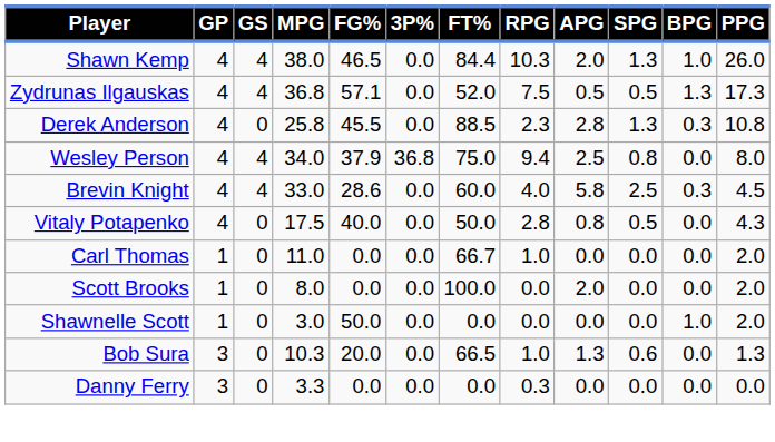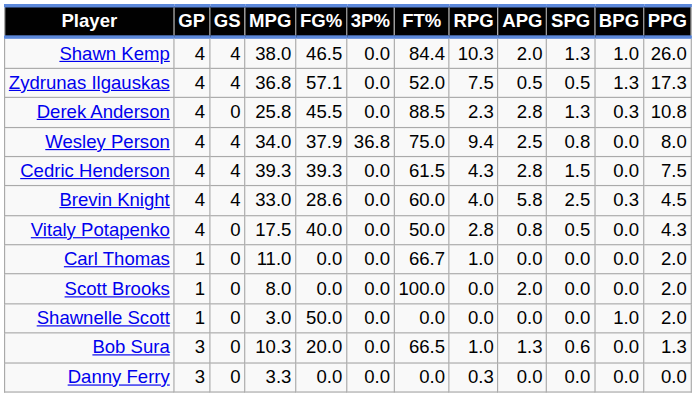 <table class="wikitable sortable" style="text-align:right;">
 <tr>
 <th style="background:#010101; color:#FFFFFF; border-top:#5C88DA 3px solid; border-bottom:#5C88DA 3px solid;">Player</th>
 <th style="background:#010101; color:#FFFFFF; border-top:#5C88DA 3px solid; border-bottom:#5C88DA 3px solid;">GP</th>
 <th style="background:#010101; color:#FFFFFF; border-top:#5C88DA 3px solid; border-bottom:#5C88DA 3px solid;">GS</th>
 <th style="background:#010101; color:#FFFFFF; border-top:#5C88DA 3px solid; border-bottom:#5C88DA 3px solid;">MPG</th>
 <th style="background:#010101; color:#FFFFFF; border-top:#5C88DA 3px solid; border-bottom:#5C88DA 3px solid;">FG%</th>
 <th style="background:#010101; color:#FFFFFF; border-top:#5C88DA 3px solid; border-bottom:#5C88DA 3px solid;">3P%</th>
 <th style="background:#010101; color:#FFFFFF; border-top:#5C88DA 3px solid; border-bottom:#5C88DA 3px solid;">FT%</th>
 <th style="background:#010101; color:#FFFFFF; border-top:#5C88DA 3px solid; border-bottom:#5C88DA 3px solid;">RPG</th>
 <th style="background:#010101; color:#FFFFFF; border-top:#5C88DA 3px solid; border-bottom:#5C88DA 3px solid;">APG</th>
 <th style="background:#010101; color:#FFFFFF; border-top:#5C88DA 3px solid; border-bottom:#5C88DA 3px solid;">SPG</th>
 <th style="background:#010101; color:#FFFFFF; border-top:#5C88DA 3px solid; border-bottom:#5C88DA 3px solid;">BPG</th>
 <th style="background:#010101; color:#FFFFFF; border-top:#5C88DA 3px solid; border-bottom:#5C88DA 3px solid;">PPG</th>
 </tr>
 <tr>
 <td><a href='#'>Shawn Kemp</a></td>
 <td>4</td>
 <td>4</td>
 <td>38.0</td>
 <td>46.5</td>
 <td>0.0</td>
 <td>84.4</td>
 <td>10.3</td>
 <td>2.0</td>
 <td>1.3</td>
 <td>1.0</td>
 <td>26.0</td>
 </tr>
 <tr>
 <td><a href='#'>Zydrunas Ilgauskas</a></td>
 <td>4</td>
 <td>4</td>
 <td>36.8</td>
 <td>57.1</td>
 <td>0.0</td>
 <td>52.0</td>
 <td>7.5</td>
 <td>0.5</td>
 <td>0.5</td>
 <td>1.3</td>
 <td>17.3</td>
 </tr>
 <tr>
 <td><a href='#'>Derek Anderson</a></td>
 <td>4</td>
 <td>0</td>
 <td>25.8</td>
 <td>45.5</td>
 <td>0.0</td>
 <td>88.5</td>
 <td>2.3</td>
 <td>2.8</td>
 <td>1.3</td>
 <td>0.3</td>
 <td>10.8</td>
 </tr>
 <tr>
 <td><a href='#'>Wesley Person</a></td>
 <td>4</td>
 <td>4</td>
 <td>34.0</td>
 <td>37.9</td>
 <td>36.8</td>
 <td>75.0</td>
 <td>9.4</td>
 <td>2.5</td>
 <td>0.8</td>
 <td>0.0</td>
 <td>8.0</td>
+</tr>
+<tr>
+<td><a href='#'>Cedric Henderson</a></td>
+<td>4</td>
+<td>4</td>
+<td>39.3</td>
+<td>39.3</td>
+<td>0.0</td>
+<td>61.5</td>
+<td>4.3</td>
+<td>2.8</td>
+<td>1.5</td>
+<td>0.0</td>
+<td>7.5</td>
 </tr>
 <tr>
 <td><a href='#'>Brevin Knight</a></td>
 <td>4</td>
 <td>4</td>
 <td>33.0</td>
 <td>28.6</td>
 <td>0.0</td>
 <td>60.0</td>
 <td>4.0</td>
 <td>5.8</td>
 <td>2.5</td>
 <td>0.3</td>
 <td>4.5</td>
 </tr>
 <tr>
 <td><a href='#'>Vitaly Potapenko</a></td>
 <td>4</td>
 <td>0</td>
 <td>17.5</td>
 <td>40.0</td>
 <td>0.0</td>
 <td>50.0</td>
 <td>2.8</td>
 <td>0.8</td>
 <td>0.5</td>
 <td>0.0</td>
 <td>4.3</td>
 </tr>
 <tr>
 <td><a href='#'>Carl Thomas</a></td>
 <td>1</td>
 <td>0</td>
 <td>11.0</td>
 <td>0.0</td>
 <td>0.0</td>
 <td>66.7</td>
 <td>1.0</td>
 <td>0.0</td>
 <td>0.0</td>
 <td>0.0</td>
 <td>2.0</td>
 </tr>
 <tr>
 <td><a href='#'>Scott Brooks</a></td>
 <td>1</td>
 <td>0</td>
 <td>8.0</td>
 <td>0.0</td>
 <td>0.0</td>
 <td>100.0</td>
 <td>0.0</td>
 <td>2.0</td>
 <td>0.0</td>
 <td>0.0</td>
 <td>2.0</td>
 </tr>
 <tr>
 <td><a href='#'>Shawnelle Scott</a></td>
 <td>1</td>
 <td>0</td>
 <td>3.0</td>
 <td>50.0</td>
 <td>0.0</td>
 <td>0.0</td>
 <td>0.0</td>
 <td>0.0</td>
 <td>0.0</td>
 <td>1.0</td>
 <td>2.0</td>
 </tr>
 <tr>
 <td><a href='#'>Bob Sura</a></td>
 <td>3</td>
 <td>0</td>
 <td>10.3</td>
 <td>20.0</td>
 <td>0.0</td>
 <td>66.5</td>
 <td>1.0</td>
 <td>1.3</td>
 <td>0.6</td>
 <td>0.0</td>
 <td>1.3</td>
 </tr>
 <tr>
 <td><a href='#'>Danny Ferry</a></td>
 <td>3</td>
 <td>0</td>
 <td>3.3</td>
 <td>0.0</td>
 <td>0.0</td>
 <td>0.0</td>
 <td>0.3</td>
 <td>0.0</td>
 <td>0.0</td>
 <td>0.0</td>
 <td>0.0</td>
 </tr>
 </table>
